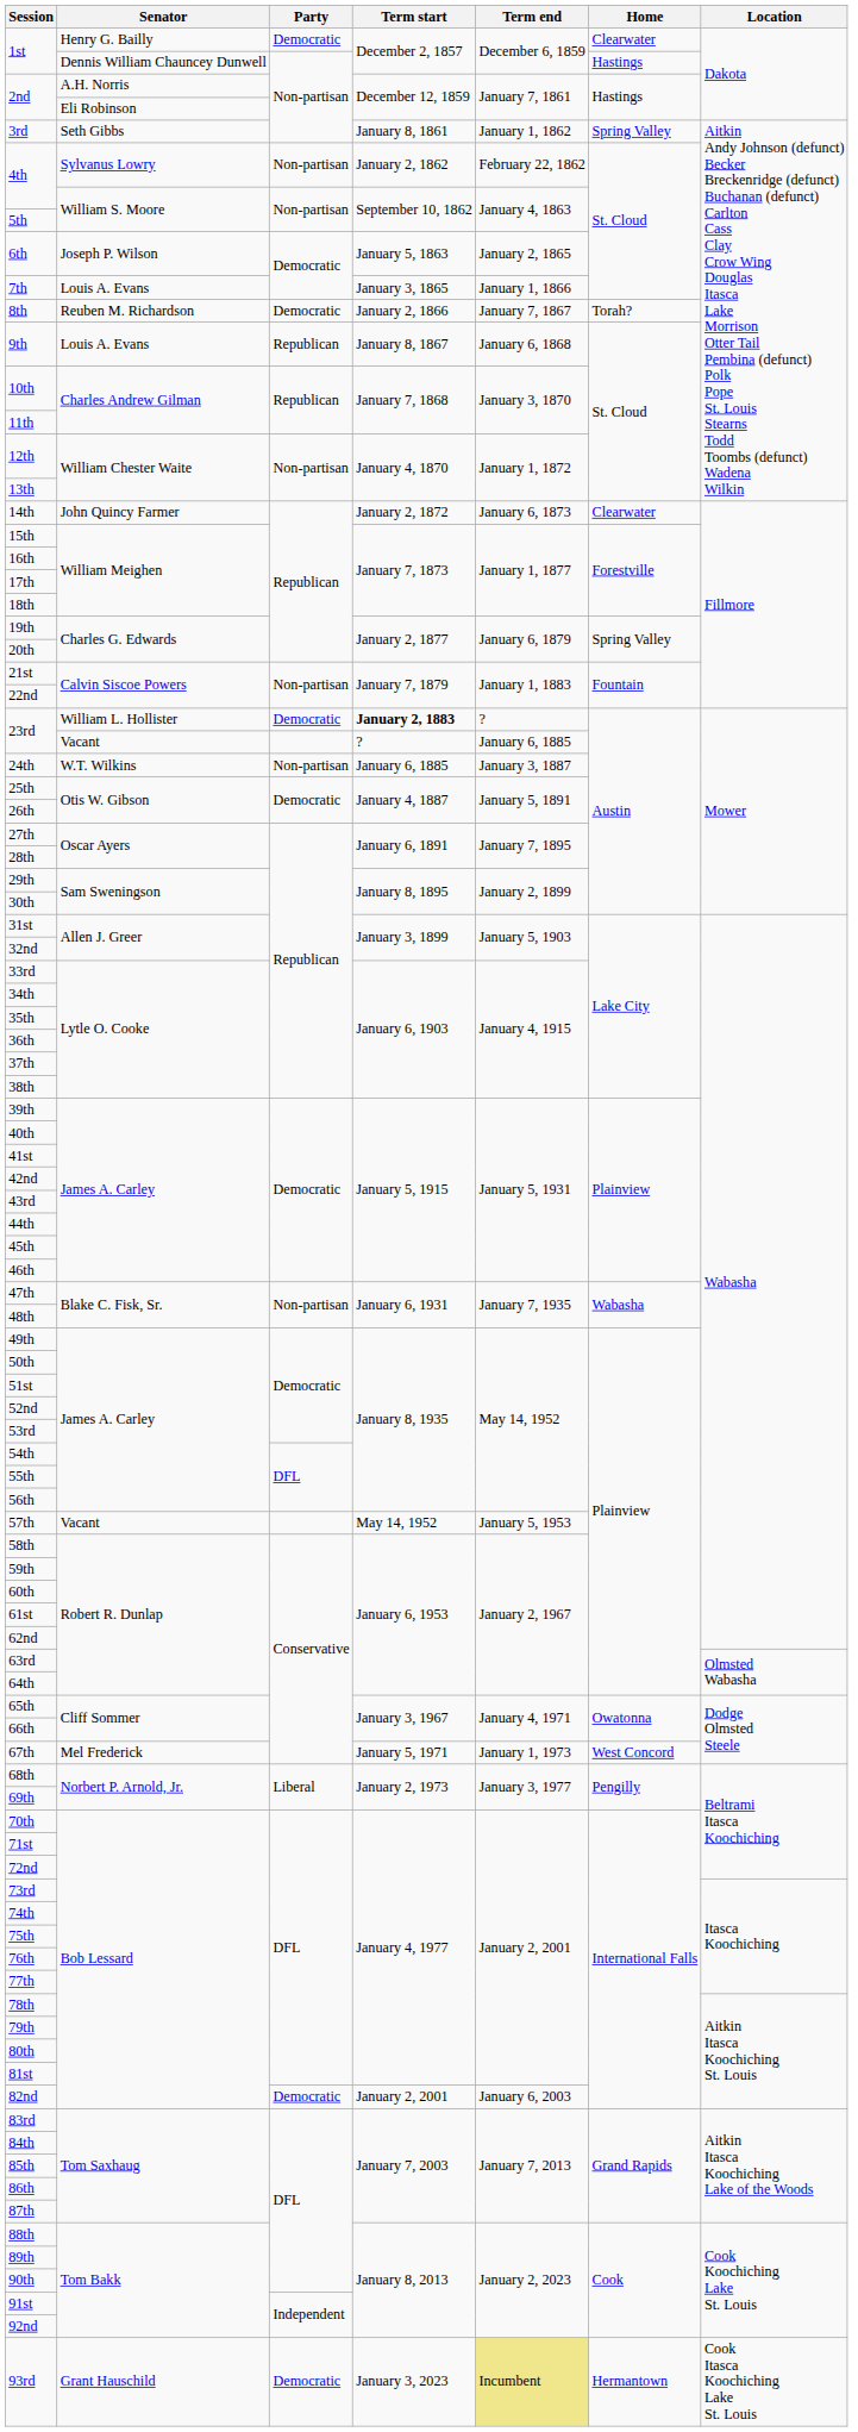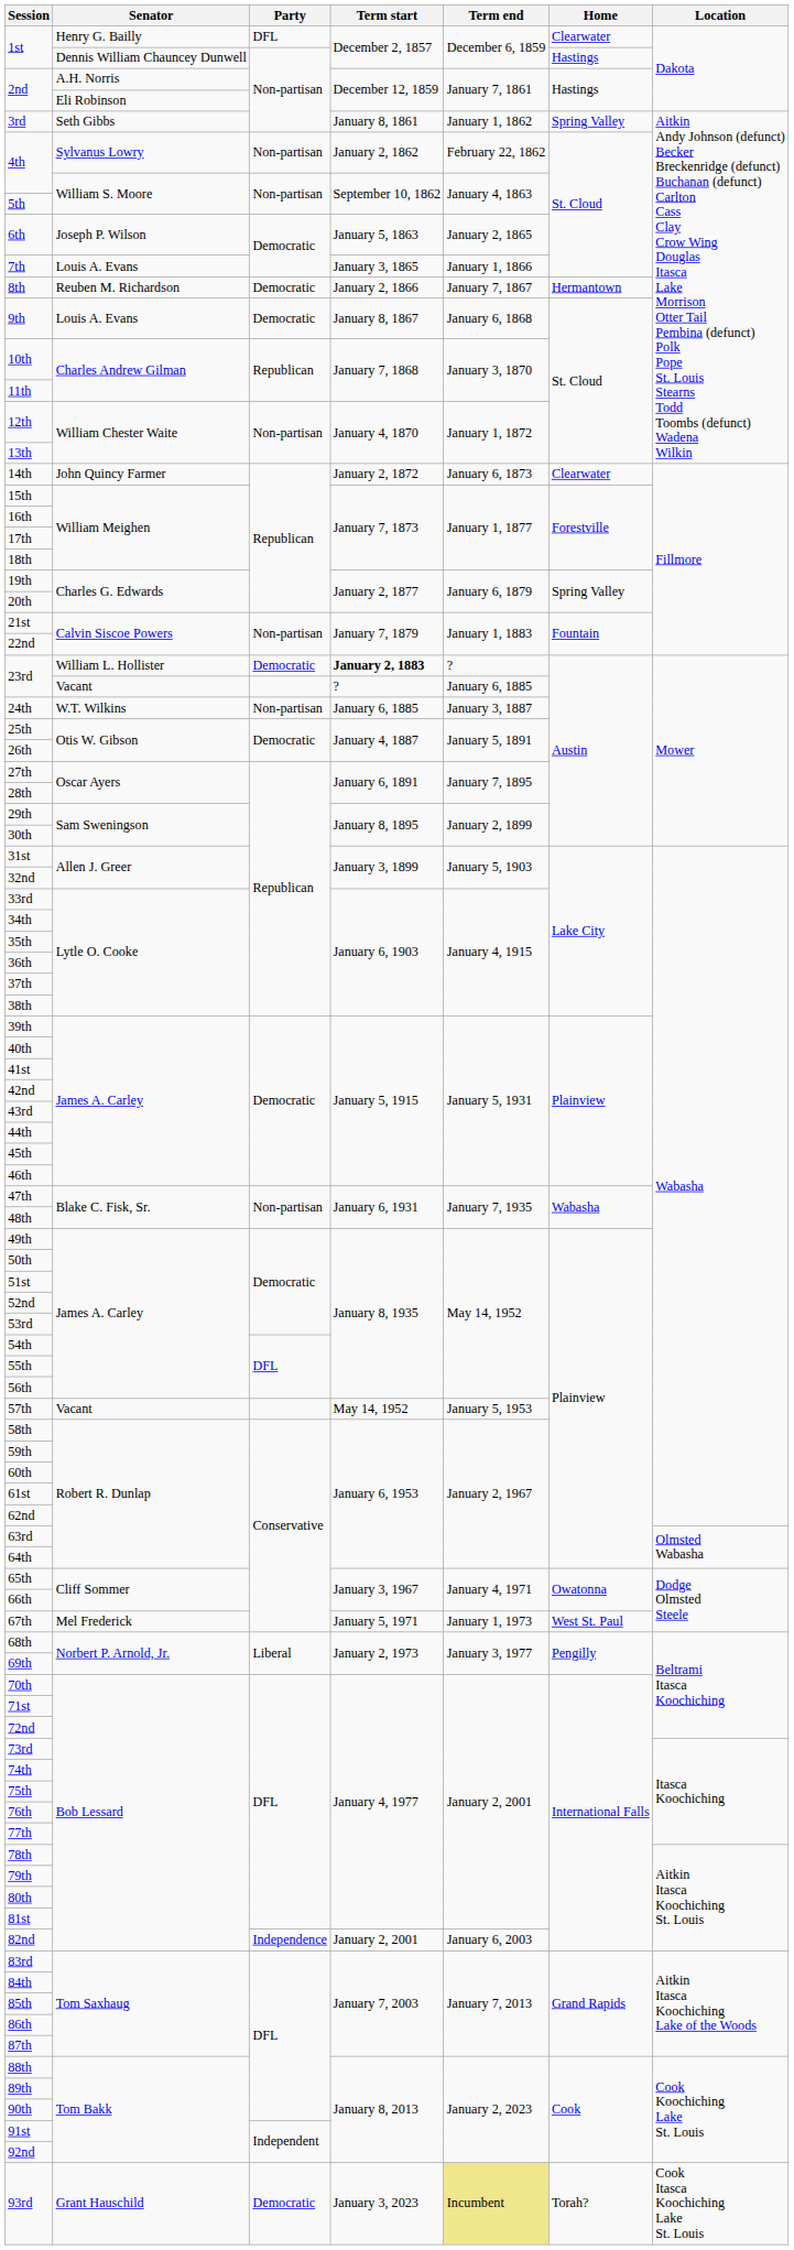 <table class="wikitable">
 <tr>
 <th>Session</th>
 <th>Senator</th>
 <th>Party</th>
 <th>Term start</th>
 <th>Term end</th>
 <th>Home</th>
 <th>Location</th>
 </tr>
 <tr>
 <td rowspan="2"><a href='#'>1st</a></td>
 <td>Henry G. Bailly</td>
-<td><a href='#'>Democratic</a></td>
+<td>DFL</td>
 <td rowspan="2">December 2, 1857</td>
 <td rowspan="2">December 6, 1859</td>
 <td><a href='#'>Clearwater</a></td>
 <td rowspan="4"><a href='#'>Dakota</a></td>
 </tr>
 <tr>
 <td>Dennis William Chauncey Dunwell</td>
 <td rowspan="4" >Non-partisan</td>
 <td><a href='#'>Hastings</a></td>
 </tr>
 <tr>
 <td rowspan="2"><a href='#'>2nd</a></td>
 <td>A.H. Norris</td>
 <td rowspan="2">December 12, 1859</td>
 <td rowspan="2">January 7, 1861</td>
 <td rowspan="2">Hastings</td>
 </tr>
 <tr>
 <td>Eli Robinson</td>
 </tr>
 <tr>
 <td><a href='#'>3rd</a></td>
 <td>Seth Gibbs</td>
 <td>January 8, 1861</td>
 <td>January 1, 1862</td>
 <td><a href='#'>Spring Valley</a></td>
 <td rowspan="12"><a href='#'>Aitkin</a><br>Andy Johnson (defunct)<br><a href='#'>Becker</a><br>Breckenridge (defunct)<br><a href='#'>Buchanan</a> (defunct)<br><a href='#'>Carlton</a><br><a href='#'>Cass</a><br><a href='#'>Clay</a><br><a href='#'>Crow Wing</a><br><a href='#'>Douglas</a><br><a href='#'>Itasca</a><br><a href='#'>Lake</a><br><a href='#'>Morrison</a><br><a href='#'>Otter Tail</a><br><a href='#'>Pembina</a> (defunct)<br><a href='#'>Polk</a><br><a href='#'>Pope</a><br><a href='#'>St. Louis</a><br><a href='#'>Stearns</a><br><a href='#'>Todd</a><br>Toombs (defunct)<br><a href='#'>Wadena</a><br><a href='#'>Wilkin</a></td>
 </tr>
 <tr>
 <td rowspan="2"><a href='#'>4th</a></td>
 <td><a href='#'>Sylvanus Lowry</a></td>
 <td>Non-partisan</td>
 <td>January 2, 1862</td>
 <td>February 22, 1862</td>
 <td rowspan="5"><a href='#'>St. Cloud</a></td>
 </tr>
 <tr>
 <td rowspan="2">William S. Moore</td>
 <td rowspan="2" >Non-partisan</td>
 <td rowspan="2">September 10, 1862</td>
 <td rowspan="2">January 4, 1863</td>
 </tr>
 <tr>
 <td><a href='#'>5th</a></td>
 </tr>
 <tr>
 <td><a href='#'>6th</a></td>
 <td>Joseph P. Wilson</td>
 <td rowspan="2" >Democratic</td>
 <td>January 5, 1863</td>
 <td>January 2, 1865</td>
 </tr>
 <tr>
 <td><a href='#'>7th</a></td>
 <td>Louis A. Evans</td>
 <td>January 3, 1865</td>
 <td>January 1, 1866</td>
 </tr>
 <tr>
 <td><a href='#'>8th</a></td>
 <td>Reuben M. Richardson</td>
 <td>Democratic</td>
 <td>January 2, 1866</td>
 <td>January 7, 1867</td>
-<td>Torah?</td>
+<td><a href='#'>Hermantown</a></td>
 </tr>
 <tr>
 <td><a href='#'>9th</a></td>
 <td>Louis A. Evans</td>
-<td>Republican</td>
+<td>Democratic</td>
 <td>January 8, 1867</td>
 <td>January 6, 1868</td>
 <td rowspan="5">St. Cloud</td>
 </tr>
 <tr>
 <td><a href='#'>10th</a></td>
 <td rowspan="2"><a href='#'>Charles Andrew Gilman</a></td>
 <td rowspan="2" >Republican</td>
 <td rowspan="2">January 7, 1868</td>
 <td rowspan="2">January 3, 1870</td>
 </tr>
 <tr>
 <td><a href='#'>11th</a></td>
 </tr>
 <tr>
 <td><a href='#'>12th</a></td>
 <td rowspan="2">William Chester Waite</td>
 <td rowspan="2" >Non-partisan</td>
 <td rowspan="2">January 4, 1870</td>
 <td rowspan="2">January 1, 1872</td>
 </tr>
 <tr>
 <td><a href='#'>13th</a></td>
 </tr>
 <tr>
 <td>14th</td>
 <td>John Quincy Farmer</td>
 <td rowspan="7" >Republican</td>
 <td>January 2, 1872</td>
 <td>January 6, 1873</td>
 <td><a href='#'>Clearwater</a></td>
 <td rowspan="9"><a href='#'>Fillmore</a></td>
 </tr>
 <tr>
 <td>15th</td>
 <td rowspan="4">William Meighen</td>
 <td rowspan="4">January 7, 1873</td>
 <td rowspan="4">January 1, 1877</td>
 <td rowspan="4"><a href='#'>Forestville</a></td>
 </tr>
 <tr>
 <td>16th</td>
 </tr>
 <tr>
 <td>17th</td>
 </tr>
 <tr>
 <td>18th</td>
 </tr>
 <tr>
 <td>19th</td>
 <td rowspan="2">Charles G. Edwards</td>
 <td rowspan="2">January 2, 1877</td>
 <td rowspan="2">January 6, 1879</td>
 <td rowspan="2">Spring Valley</td>
 </tr>
 <tr>
 <td>20th</td>
 </tr>
 <tr>
 <td>21st</td>
 <td rowspan="2"><a href='#'>Calvin Siscoe Powers</a></td>
 <td rowspan="2" >Non-partisan</td>
 <td rowspan="2">January 7, 1879</td>
 <td rowspan="2">January 1, 1883</td>
 <td rowspan="2"><a href='#'>Fountain</a></td>
 </tr>
 <tr>
 <td>22nd</td>
 </tr>
 <tr>
 <td rowspan="2">23rd</td>
 <td>William L. Hollister</td>
 <td><a href='#'>Democratic</a></td>
 <td><strong>January 2, 1883</strong></td>
 <td>?</td>
 <td rowspan="9"><a href='#'>Austin</a></td>
 <td rowspan="9"><a href='#'>Mower</a></td>
 </tr>
 <tr>
 <td>Vacant</td>
 <td></td>
 <td>?</td>
 <td>January 6, 1885</td>
 </tr>
 <tr>
 <td>24th</td>
 <td>W.T. Wilkins</td>
 <td>Non-partisan</td>
 <td>January 6, 1885</td>
 <td>January 3, 1887</td>
 </tr>
 <tr>
 <td>25th</td>
 <td rowspan="2">Otis W. Gibson</td>
 <td rowspan="2" >Democratic</td>
 <td rowspan="2">January 4, 1887</td>
 <td rowspan="2">January 5, 1891</td>
 </tr>
 <tr>
 <td>26th</td>
 </tr>
 <tr>
 <td>27th</td>
 <td rowspan="2">Oscar Ayers</td>
 <td rowspan="12" >Republican</td>
 <td rowspan="2">January 6, 1891</td>
 <td rowspan="2">January 7, 1895</td>
 </tr>
 <tr>
 <td>28th</td>
 </tr>
 <tr>
 <td>29th</td>
 <td rowspan="2">Sam Sweningson</td>
 <td rowspan="2">January 8, 1895</td>
 <td rowspan="2">January 2, 1899</td>
 </tr>
 <tr>
 <td>30th</td>
 </tr>
 <tr>
 <td>31st</td>
 <td rowspan="2">Allen J. Greer</td>
 <td rowspan="2">January 3, 1899</td>
 <td rowspan="2">January 5, 1903</td>
 <td rowspan="8"><a href='#'>Lake City</a></td>
 <td rowspan="33"><a href='#'>Wabasha</a></td>
 </tr>
 <tr>
 <td>32nd</td>
 </tr>
 <tr>
 <td>33rd</td>
 <td rowspan="6">Lytle O. Cooke</td>
 <td rowspan="6">January 6, 1903</td>
 <td rowspan="6">January 4, 1915</td>
 </tr>
 <tr>
 <td>34th</td>
 </tr>
 <tr>
 <td>35th</td>
 </tr>
 <tr>
 <td>36th</td>
 </tr>
 <tr>
 <td>37th</td>
 </tr>
 <tr>
 <td>38th</td>
 </tr>
 <tr>
 <td>39th</td>
 <td rowspan="8"><a href='#'>James A. Carley</a></td>
 <td rowspan="8" >Democratic</td>
 <td rowspan="8">January 5, 1915</td>
 <td rowspan="8">January 5, 1931</td>
 <td rowspan="8"><a href='#'>Plainview</a></td>
 </tr>
 <tr>
 <td>40th</td>
 </tr>
 <tr>
 <td>41st</td>
 </tr>
 <tr>
 <td>42nd</td>
 </tr>
 <tr>
 <td>43rd</td>
 </tr>
 <tr>
 <td>44th</td>
 </tr>
 <tr>
 <td>45th</td>
 </tr>
 <tr>
 <td>46th</td>
 </tr>
 <tr>
 <td>47th</td>
 <td rowspan="2">Blake C. Fisk, Sr.</td>
 <td rowspan="2" >Non-partisan</td>
 <td rowspan="2">January 6, 1931</td>
 <td rowspan="2">January 7, 1935</td>
 <td rowspan="2"><a href='#'>Wabasha</a></td>
 </tr>
 <tr>
 <td>48th</td>
 </tr>
 <tr>
 <td>49th</td>
 <td rowspan="9">James A. Carley</td>
 <td rowspan="5" >Democratic</td>
 <td rowspan="9">January 8, 1935</td>
 <td rowspan="9">May 14, 1952</td>
 <td rowspan="17">Plainview</td>
 </tr>
 <tr>
 <td>50th</td>
 </tr>
 <tr>
 <td>51st</td>
 </tr>
 <tr>
 <td>52nd</td>
 </tr>
 <tr>
 <td>53rd</td>
 </tr>
 <tr>
 <td>54th</td>
 <td rowspan="4" ><a href='#'>DFL</a></td>
 </tr>
 <tr>
 <td>55th</td>
 </tr>
 <tr>
 <td>56th</td>
 </tr>
 <tr>
 <td rowspan="2">57th</td>
 </tr>
 <tr>
 <td>Vacant</td>
 <td></td>
 <td>May 14, 1952</td>
 <td>January 5, 1953</td>
 </tr>
 <tr>
 <td>58th</td>
 <td rowspan="7">Robert R. Dunlap</td>
 <td rowspan="10" >Conservative</td>
 <td rowspan="7">January 6, 1953</td>
 <td rowspan="7">January 2, 1967</td>
 </tr>
 <tr>
 <td>59th</td>
 </tr>
 <tr>
 <td>60th</td>
 </tr>
 <tr>
 <td>61st</td>
 </tr>
 <tr>
 <td>62nd</td>
 </tr>
 <tr>
 <td>63rd</td>
 <td rowspan="2"><a href='#'>Olmsted</a><br>Wabasha</td>
 </tr>
 <tr>
 <td>64th</td>
 </tr>
 <tr>
 <td>65th</td>
 <td rowspan="2">Cliff Sommer</td>
 <td rowspan="2">January 3, 1967</td>
 <td rowspan="2">January 4, 1971</td>
 <td rowspan="2"><a href='#'>Owatonna</a></td>
 <td rowspan="3"><a href='#'>Dodge</a><br>Olmsted<br><a href='#'>Steele</a></td>
 </tr>
 <tr>
 <td>66th</td>
 </tr>
 <tr>
 <td>67th</td>
 <td>Mel Frederick</td>
 <td>January 5, 1971</td>
 <td>January 1, 1973</td>
-<td><a href='#'>West Concord</a></td>
+<td><a href='#'>West St. Paul</a></td>
 </tr>
 <tr>
 <td>68th</td>
 <td rowspan="2"><a href='#'>Norbert P. Arnold, Jr.</a></td>
 <td rowspan="2" >Liberal</td>
 <td rowspan="2">January 2, 1973</td>
 <td rowspan="2">January 3, 1977</td>
 <td rowspan="2"><a href='#'>Pengilly</a></td>
 <td rowspan="5"><a href='#'>Beltrami</a><br>Itasca<br><a href='#'>Koochiching</a></td>
 </tr>
 <tr>
 <td><a href='#'>69th</a></td>
 </tr>
 <tr>
 <td><a href='#'>70th</a></td>
 <td rowspan="13"><a href='#'>Bob Lessard</a></td>
 <td rowspan="12" >DFL</td>
 <td rowspan="12">January 4, 1977</td>
 <td rowspan="12">January 2, 2001</td>
 <td rowspan="13"><a href='#'>International Falls</a></td>
 </tr>
 <tr>
 <td><a href='#'>71st</a></td>
 </tr>
 <tr>
 <td><a href='#'>72nd</a></td>
 </tr>
 <tr>
 <td><a href='#'>73rd</a></td>
 <td rowspan="5">Itasca<br>Koochiching</td>
 </tr>
 <tr>
 <td><a href='#'>74th</a></td>
 </tr>
 <tr>
 <td><a href='#'>75th</a></td>
 </tr>
 <tr>
 <td><a href='#'>76th</a></td>
 </tr>
 <tr>
 <td><a href='#'>77th</a></td>
 </tr>
 <tr>
 <td><a href='#'>78th</a></td>
 <td rowspan="5">Aitkin<br>Itasca<br>Koochiching<br>St. Louis</td>
 </tr>
 <tr>
 <td><a href='#'>79th</a></td>
 </tr>
 <tr>
 <td><a href='#'>80th</a></td>
 </tr>
 <tr>
 <td><a href='#'>81st</a></td>
 </tr>
 <tr>
 <td><a href='#'>82nd</a></td>
-<td><a href='#'>Democratic</a></td>
+<td><a href='#'>Independence</a></td>
 <td>January 2, 2001</td>
 <td>January 6, 2003</td>
 </tr>
 <tr>
 <td><a href='#'>83rd</a></td>
 <td rowspan="5"><a href='#'>Tom Saxhaug</a></td>
 <td rowspan="8" >DFL</td>
 <td rowspan="5">January 7, 2003</td>
 <td rowspan="5">January 7, 2013</td>
 <td rowspan="5"><a href='#'>Grand Rapids</a></td>
 <td rowspan="5">Aitkin<br>Itasca<br>Koochiching<br><a href='#'>Lake of the Woods</a></td>
 </tr>
 <tr>
 <td><a href='#'>84th</a></td>
 </tr>
 <tr>
 <td><a href='#'>85th</a></td>
 </tr>
 <tr>
 <td><a href='#'>86th</a></td>
 </tr>
 <tr>
 <td><a href='#'>87th</a></td>
 </tr>
 <tr>
 <td><a href='#'>88th</a></td>
 <td rowspan="5"><a href='#'>Tom Bakk</a></td>
 <td rowspan="5">January 8, 2013</td>
 <td rowspan="5">January 2, 2023</td>
 <td rowspan="5"><a href='#'>Cook</a></td>
 <td rowspan="5"><a href='#'>Cook</a><br>Koochiching<br><a href='#'>Lake</a><br>St. Louis</td>
 </tr>
 <tr>
 <td><a href='#'>89th</a></td>
 </tr>
 <tr>
 <td><a href='#'>90th</a></td>
 </tr>
 <tr>
 <td><a href='#'>91st</a></td>
 <td rowspan="2" >Independent </td>
 </tr>
 <tr>
 <td><a href='#'>92nd</a></td>
 </tr>
 <tr>
 <td><a href='#'>93rd</a></td>
 <td><a href='#'>Grant Hauschild</a></td>
 <td><a href='#'>Democratic</a></td>
 <td>January 3, 2023</td>
 <td style="background: khaki;">Incumbent</td>
-<td><a href='#'>Hermantown</a></td>
+<td>Torah?</td>
 <td>Cook<br>Itasca<br>Koochiching<br>Lake<br>St. Louis</td>
 </tr>
 </table>
